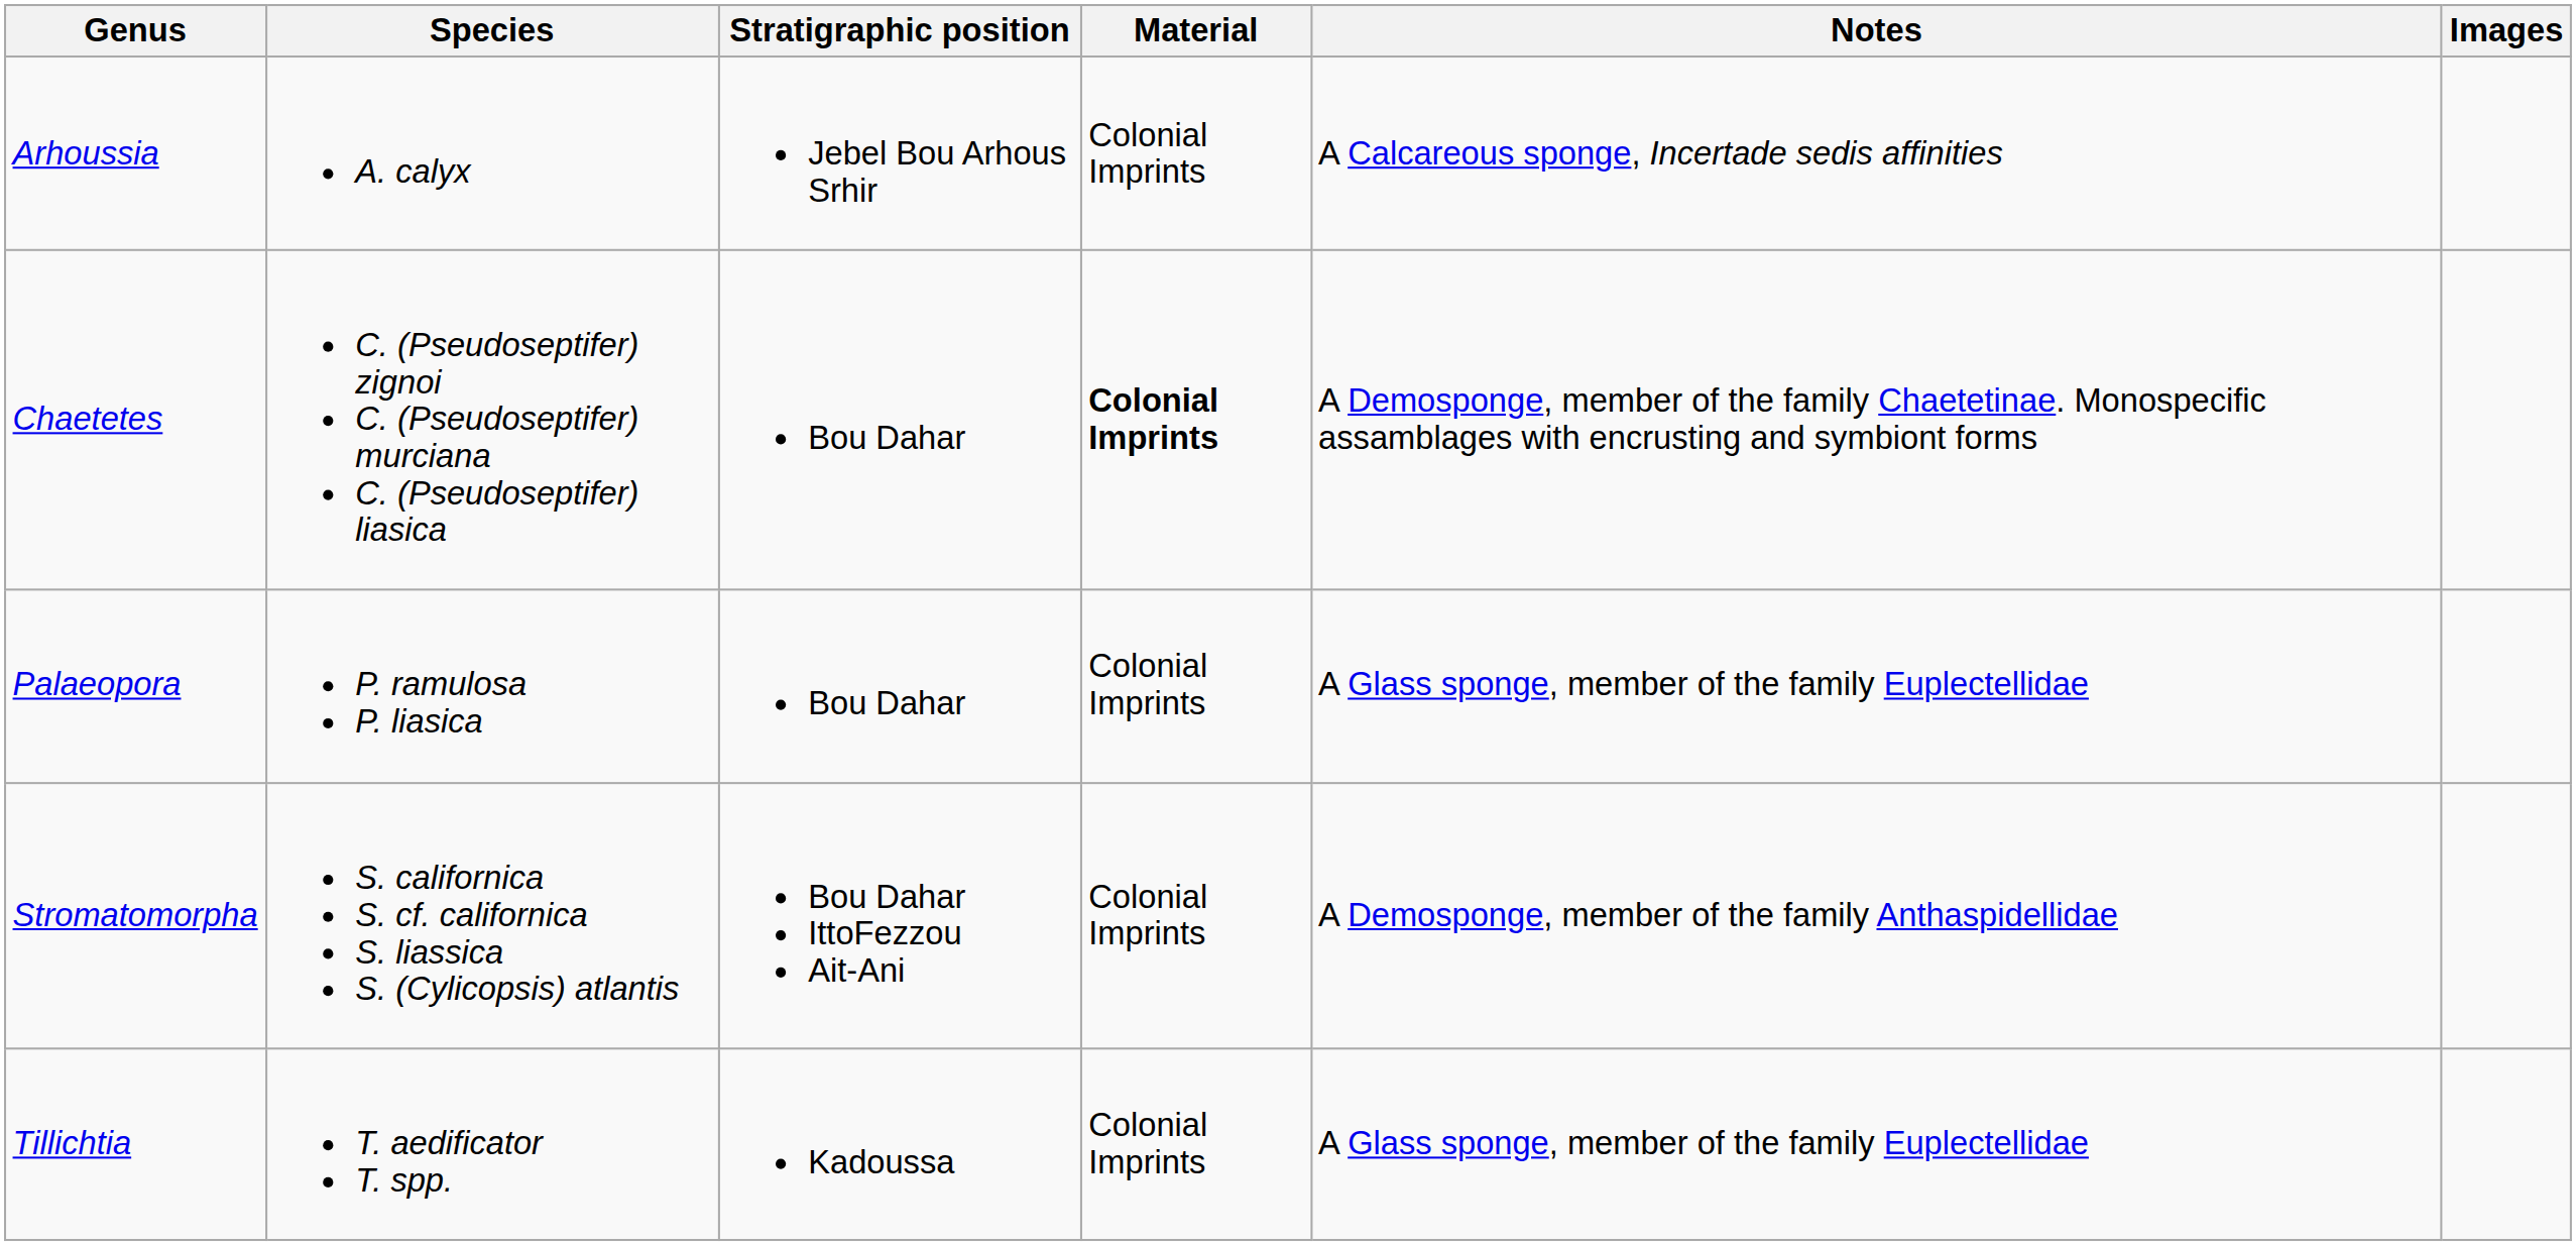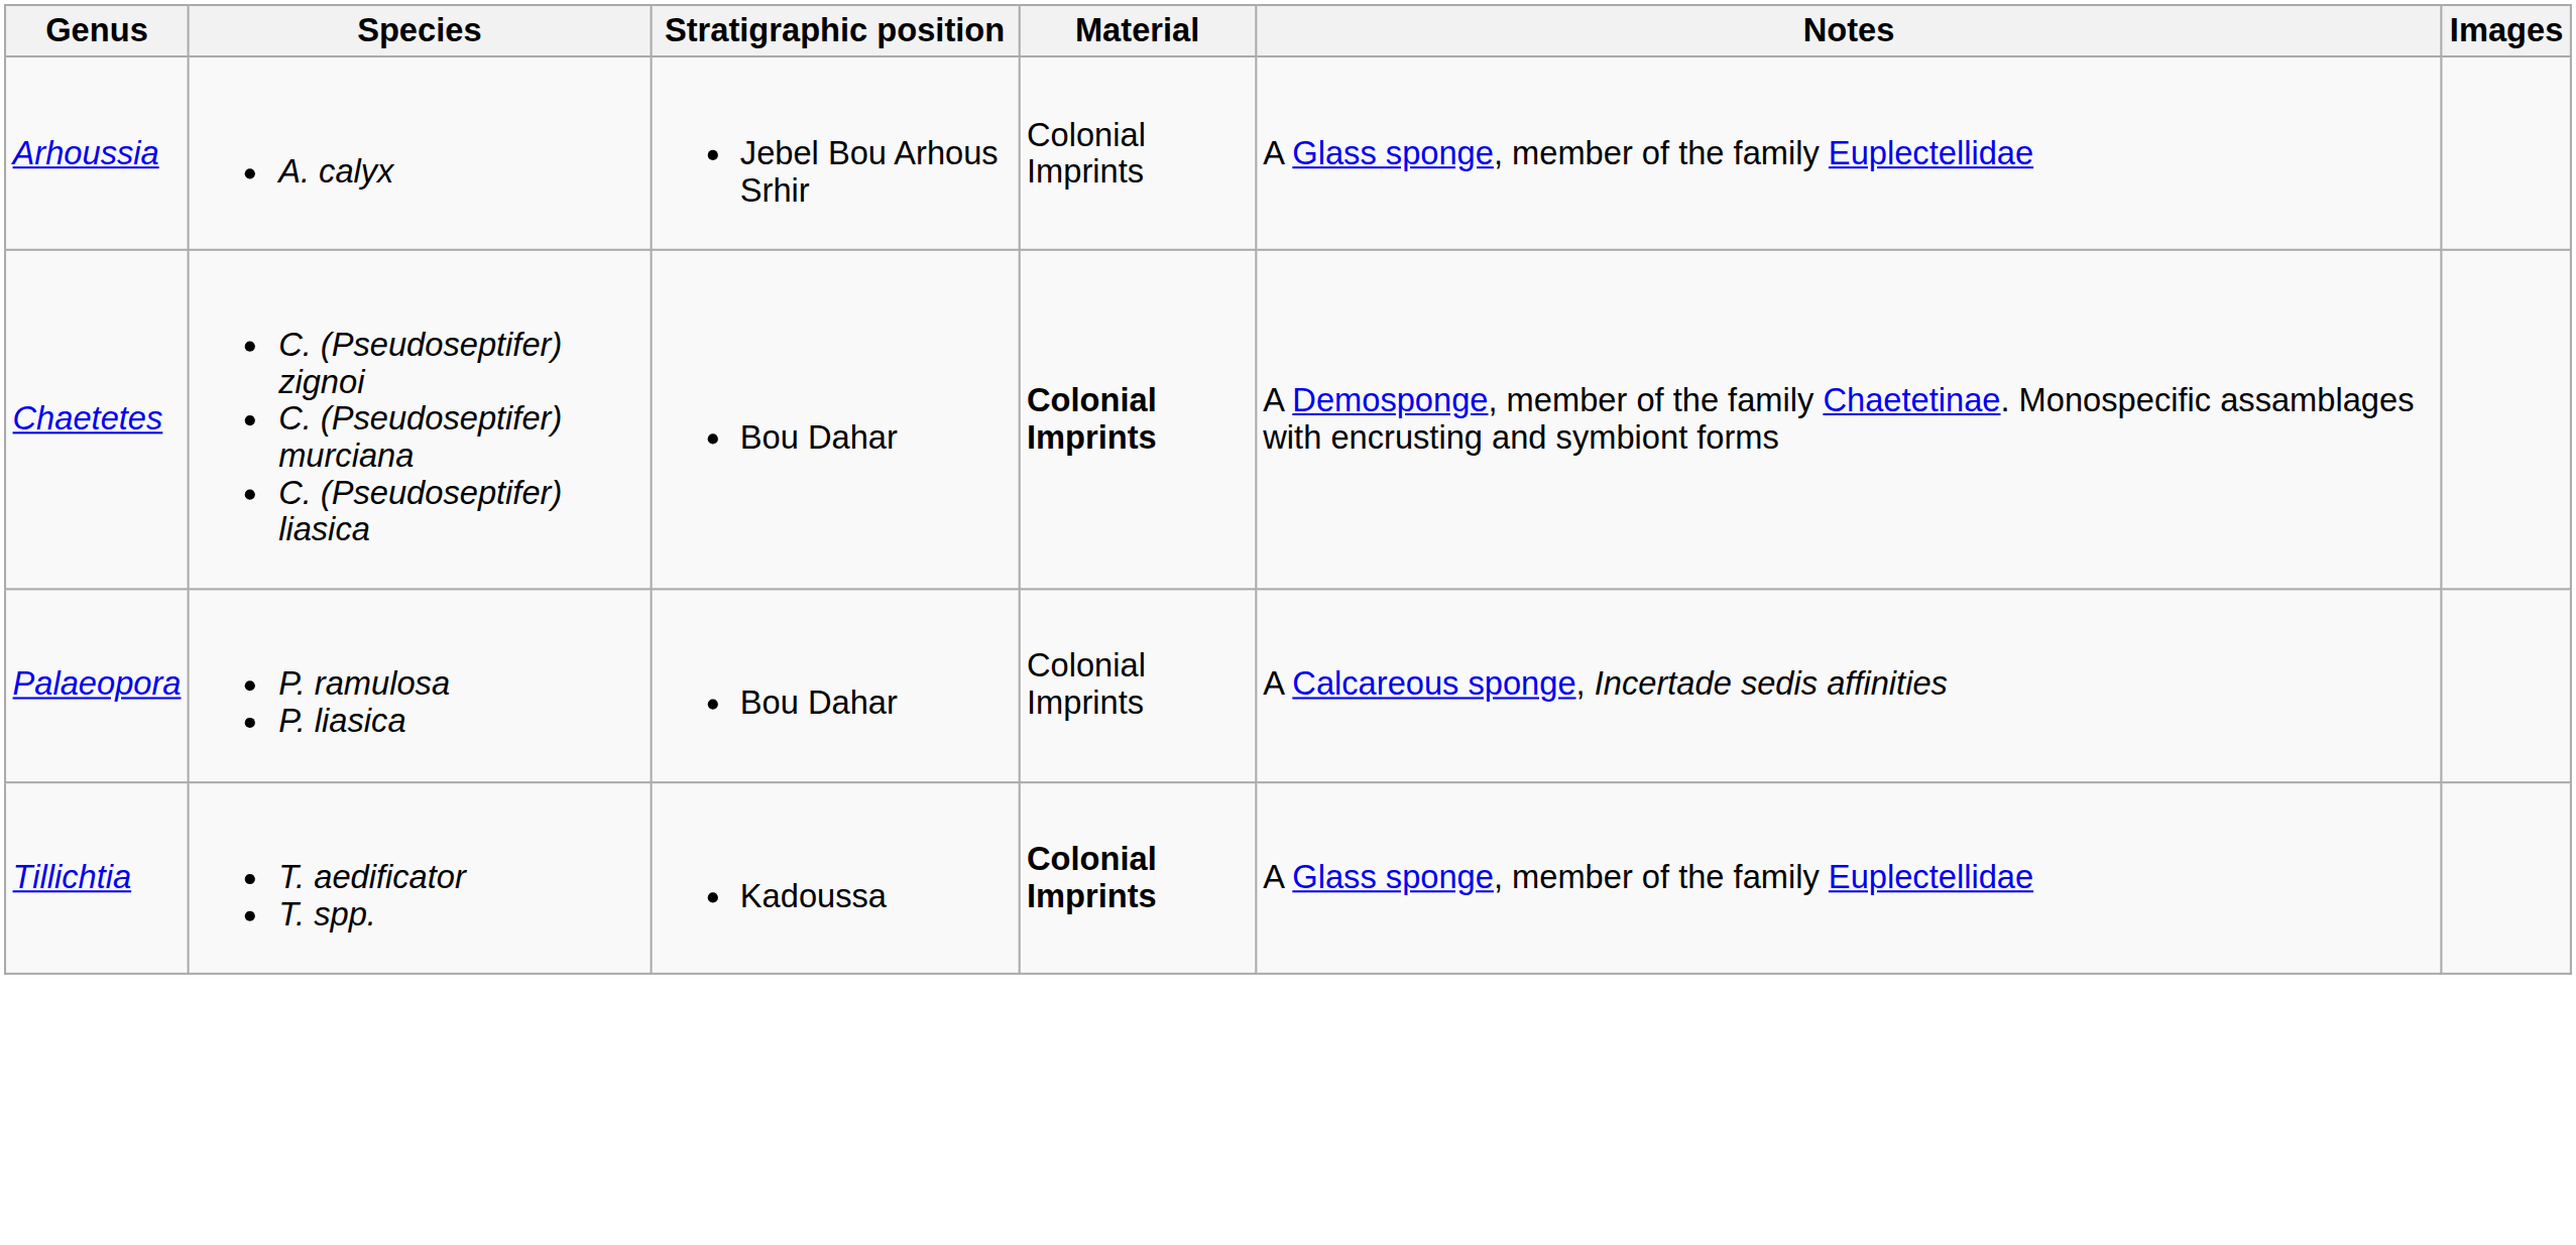 <table class="wikitable">
 <tr>
 <th>Genus</th>
 <th>Species</th>
 <th>Stratigraphic position</th>
 <th>Material</th>
 <th>Notes</th>
 <th>Images</th>
 </tr>
 <tr>
 <td><em><a href='#'>Arhoussia</a></em></td>
 <td><br><ul><li><em>A. calyx</em></li></ul></td>
 <td><br><ul><li>Jebel Bou Arhous Srhir</li></ul></td>
 <td>Colonial Imprints</td>
-<td>A <a href='#'>Calcareous sponge</a>, <em>Incertade sedis affinities</em></td>
+<td>A <a href='#'>Glass sponge</a>, member of the family <a href='#'>Euplectellidae</a></td>
 <td></td>
 </tr>
 <tr>
 <td><em><a href='#'>Chaetetes</a></em></td>
 <td><br><ul><li><em>C. (Pseudoseptifer) zignoi</em></li><li><em>C. (Pseudoseptifer) murciana</em></li><li><em>C. (Pseudoseptifer) liasica</em></li></ul></td>
 <td><br><ul><li>Bou Dahar</li></ul></td>
 <td><strong>Colonial Imprints</strong></td>
 <td>A <a href='#'>Demosponge</a>, member of the family <a href='#'>Chaetetinae</a>. Monospecific assamblages with encrusting and symbiont forms</td>
 <td></td>
 </tr>
 <tr>
 <td><em><a href='#'>Palaeopora</a></em></td>
 <td><br><ul><li><em>P. ramulosa</em></li><li><em>P. liasica</em></li></ul></td>
 <td><br><ul><li>Bou Dahar</li></ul></td>
 <td>Colonial Imprints</td>
-<td>A <a href='#'>Glass sponge</a>, member of the family <a href='#'>Euplectellidae</a></td>
-<td></td>
-</tr>
-<tr>
-<td><em><a href='#'>Stromatomorpha</a></em></td>
-<td><br><ul><li><em>S. californica</em></li><li><em>S. cf. californica</em></li><li><em>S. liassica</em></li><li><em>S. (Cylicopsis) atlantis</em></li></ul></td>
-<td><br><ul><li>Bou Dahar</li><li>IttoFezzou</li><li>Ait-Ani</li></ul></td>
-<td>Colonial Imprints</td>
-<td>A <a href='#'>Demosponge</a>, member of the family <a href='#'>Anthaspidellidae</a></td>
+<td>A <a href='#'>Calcareous sponge</a>, <em>Incertade sedis affinities</em></td>
 <td></td>
 </tr>
 <tr>
 <td><em><a href='#'>Tillichtia</a></em></td>
 <td><br><ul><li><em>T. aedificator</em></li><li><em>T. spp.</em></li></ul></td>
 <td><br><ul><li>Kadoussa</li></ul></td>
-<td>Colonial Imprints</td>
+<td><strong>Colonial Imprints</strong></td>
 <td>A <a href='#'>Glass sponge</a>, member of the family <a href='#'>Euplectellidae</a></td>
 <td></td>
 </tr>
 </table>
